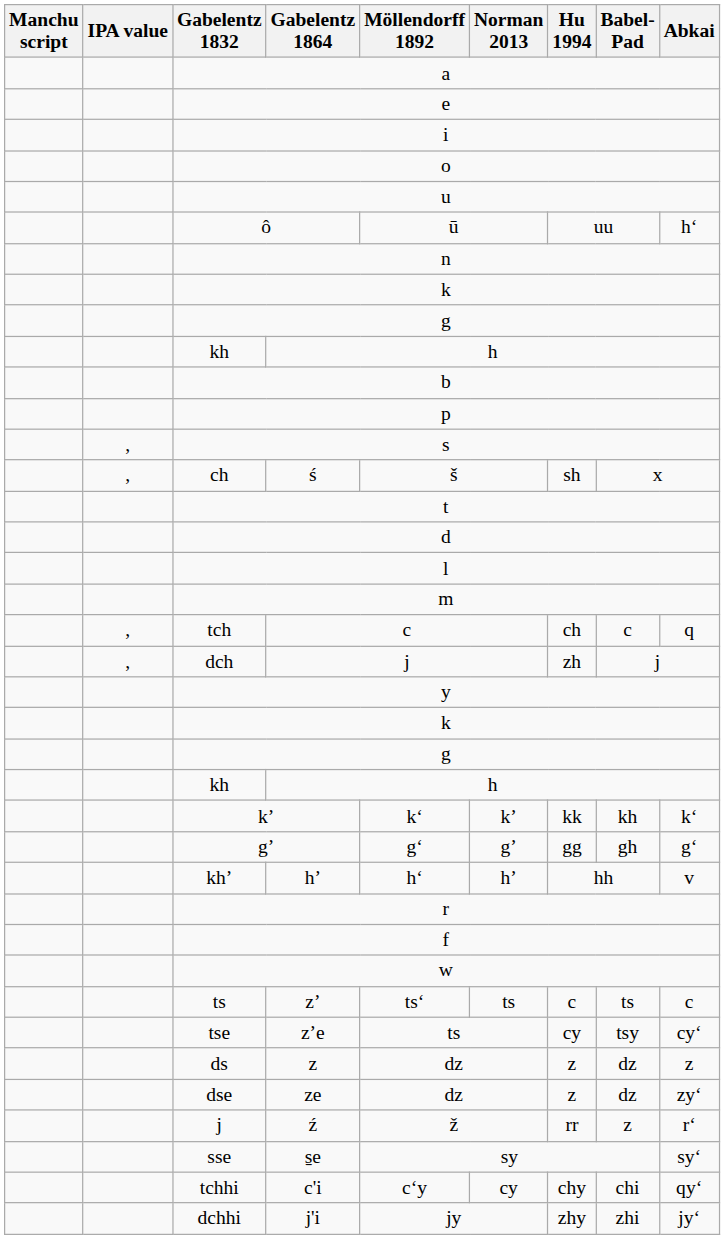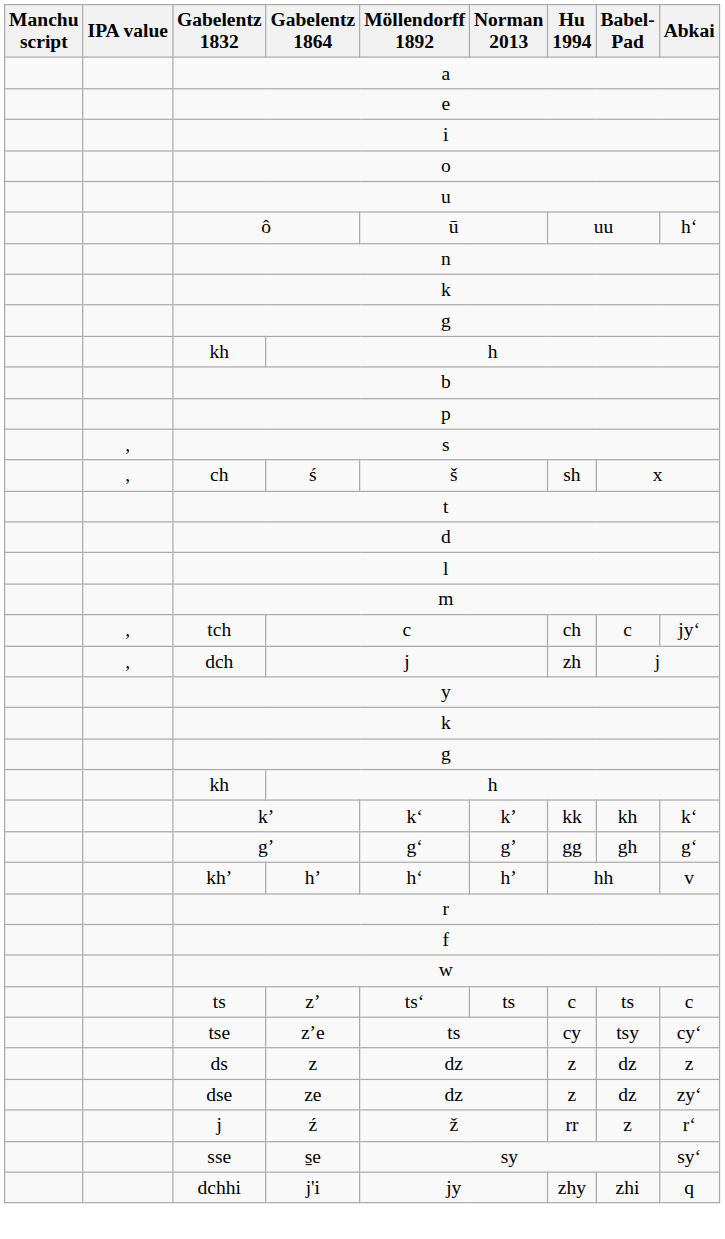 <table class="wikitable" border="1" style="text-align:center">
 <tr>
 <th>Manchu<br>script</th>
 <th>IPA value</th>
 <th>Gabelentz<br>1832</th>
 <th>Gabelentz<br>1864</th>
 <th>Möllendorff<br>1892</th>
 <th>Norman<br>2013</th>
 <th>Hu<br>1994</th>
 <th>Babel-<br>Pad</th>
 <th>Abkai</th>
 </tr>
 <tr>
 <td></td>
 <td></td>
 <td colspan="7">a</td>
 </tr>
 <tr>
 <td></td>
 <td></td>
 <td colspan="7">e</td>
 </tr>
 <tr>
 <td></td>
 <td></td>
 <td colspan="7">i</td>
 </tr>
 <tr>
 <td></td>
 <td></td>
 <td colspan="7">o</td>
 </tr>
 <tr>
 <td></td>
 <td></td>
 <td colspan="7">u</td>
 </tr>
 <tr>
 <td></td>
 <td></td>
 <td colspan="2">ô</td>
 <td colspan="2">ū</td>
 <td colspan="2">uu</td>
 <td>h‘</td>
 </tr>
 <tr>
 <td></td>
 <td></td>
 <td colspan="7">n</td>
 </tr>
 <tr>
 <td></td>
 <td></td>
 <td colspan="7">k</td>
 </tr>
 <tr>
 <td></td>
 <td></td>
 <td colspan="7">g</td>
 </tr>
 <tr>
 <td></td>
 <td></td>
 <td>kh</td>
 <td colspan="6">h</td>
 </tr>
 <tr>
 <td></td>
 <td></td>
 <td colspan="7">b</td>
 </tr>
 <tr>
 <td></td>
 <td></td>
 <td colspan="7">p</td>
 </tr>
 <tr>
 <td></td>
 <td>, </td>
 <td colspan="7">s</td>
 </tr>
 <tr>
 <td></td>
 <td>, </td>
 <td>ch</td>
 <td>ś</td>
 <td colspan="2">š</td>
 <td>sh</td>
 <td colspan="2">x</td>
 </tr>
 <tr>
 <td></td>
 <td></td>
 <td colspan="7">t</td>
 </tr>
 <tr>
 <td></td>
 <td></td>
 <td colspan="7">d</td>
 </tr>
 <tr>
 <td></td>
 <td></td>
 <td colspan="7">l</td>
 </tr>
 <tr>
 <td></td>
 <td></td>
 <td colspan="7">m</td>
 </tr>
 <tr>
 <td></td>
 <td>, </td>
 <td>tch</td>
 <td colspan="3">c</td>
 <td>ch</td>
 <td>c</td>
-<td>q</td>
+<td>jyʻ</td>
 </tr>
 <tr>
 <td></td>
 <td>, </td>
 <td>dch</td>
 <td colspan="3">j</td>
 <td>zh</td>
 <td colspan="2">j</td>
 </tr>
 <tr>
 <td></td>
 <td></td>
 <td colspan="7">y</td>
 </tr>
 <tr>
 <td></td>
 <td></td>
 <td colspan="7">k</td>
 </tr>
 <tr>
 <td></td>
 <td></td>
 <td colspan="7">g</td>
 </tr>
 <tr>
 <td></td>
 <td></td>
 <td>kh</td>
 <td colspan="6">h</td>
 </tr>
 <tr>
 <td></td>
 <td></td>
 <td colspan="2">k’</td>
 <td>k‘</td>
 <td>k’</td>
 <td>kk</td>
 <td>kh</td>
 <td>k‘</td>
 </tr>
 <tr>
 <td></td>
 <td></td>
 <td colspan="2">g’</td>
 <td>g‘</td>
 <td>g’</td>
 <td>gg</td>
 <td>gh</td>
 <td>g‘</td>
 </tr>
 <tr>
 <td></td>
 <td></td>
 <td>kh’</td>
 <td>h’</td>
 <td>h‘</td>
 <td>h’</td>
 <td colspan="2">hh</td>
 <td>v</td>
 </tr>
 <tr>
 <td></td>
 <td></td>
 <td colspan="7">r</td>
 </tr>
 <tr>
 <td></td>
 <td></td>
 <td colspan="7">f</td>
 </tr>
 <tr>
 <td></td>
 <td></td>
 <td colspan="7">w</td>
 </tr>
 <tr>
 <td></td>
 <td></td>
 <td>ts</td>
 <td>z’</td>
 <td>ts‘</td>
 <td>ts</td>
 <td>c</td>
 <td>ts</td>
 <td>c</td>
 </tr>
 <tr>
 <td></td>
 <td></td>
 <td>tse</td>
 <td>z’e</td>
 <td colspan="2">ts</td>
 <td>cy</td>
 <td>tsy</td>
 <td>cyʻ</td>
 </tr>
 <tr>
 <td></td>
 <td></td>
 <td>ds</td>
 <td>z</td>
 <td colspan="2">dz</td>
 <td>z</td>
 <td>dz</td>
 <td>z</td>
 </tr>
 <tr>
 <td></td>
 <td></td>
 <td>dse</td>
 <td>ze</td>
 <td colspan="2">dz</td>
 <td>z</td>
 <td>dz</td>
 <td>zyʻ</td>
 </tr>
 <tr>
 <td></td>
 <td></td>
 <td>j</td>
 <td>ź</td>
 <td colspan="2">ž</td>
 <td>rr</td>
 <td>z</td>
 <td>rʻ</td>
 </tr>
 <tr>
 <td></td>
 <td></td>
 <td>sse</td>
 <td>s̱e</td>
 <td colspan="4">sy</td>
 <td>syʻ</td>
 </tr>
 <tr>
 <td></td>
 <td></td>
-<td>tchhi</td>
-<td>c'i</td>
-<td>c‘y</td>
-<td>cy</td>
-<td>chy</td>
-<td>chi</td>
-<td>qyʻ</td>
-</tr>
-<tr>
-<td></td>
-<td></td>
 <td>dchhi</td>
 <td>j'i</td>
 <td colspan="2">jy</td>
 <td>zhy</td>
 <td>zhi</td>
-<td>jyʻ</td>
+<td>q</td>
 </tr>
 </table>
